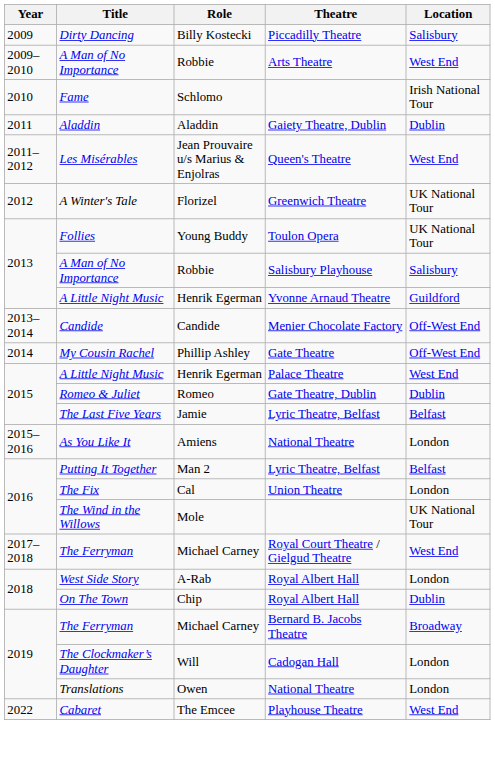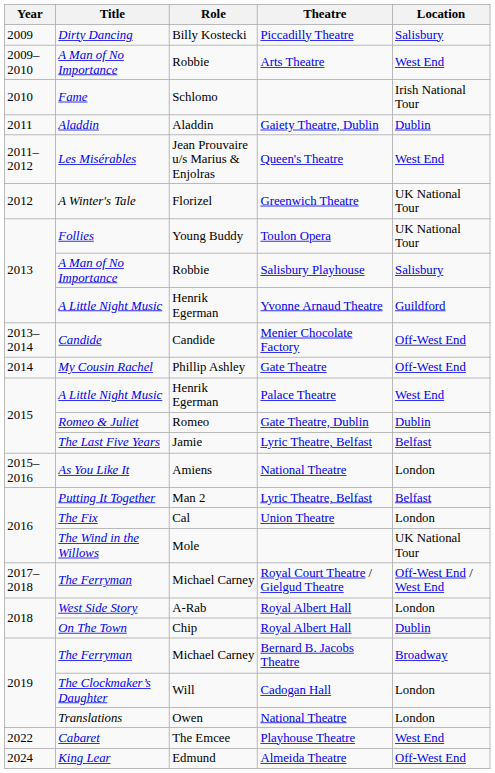 <table class="wikitable sortable">
 <tr>
 <th>Year</th>
 <th>Title</th>
 <th>Role</th>
 <th>Theatre</th>
 <th>Location</th>
 </tr>
 <tr>
 <td>2009</td>
 <td><em><a href='#'>Dirty Dancing</a></em></td>
 <td>Billy Kostecki</td>
 <td><a href='#'>Piccadilly Theatre</a></td>
 <td><a href='#'>Salisbury</a></td>
 </tr>
 <tr>
 <td>2009–2010</td>
 <td><em><a href='#'>A Man of No Importance</a></em></td>
 <td>Robbie</td>
 <td><a href='#'>Arts Theatre</a></td>
 <td><a href='#'>West End</a></td>
 </tr>
 <tr>
 <td>2010</td>
 <td><em><a href='#'>Fame</a></em></td>
 <td>Schlomo</td>
 <td></td>
 <td>Irish National Tour</td>
 </tr>
 <tr>
 <td>2011</td>
 <td><em><a href='#'>Aladdin</a></em></td>
 <td>Aladdin</td>
 <td><a href='#'>Gaiety Theatre, Dublin</a></td>
 <td><a href='#'>Dublin</a></td>
 </tr>
 <tr>
 <td>2011–2012</td>
 <td><em><a href='#'>Les Misérables</a></em></td>
 <td>Jean Prouvaire<br>u/s Marius & Enjolras</td>
 <td><a href='#'>Queen's Theatre</a></td>
 <td><a href='#'>West End</a></td>
 </tr>
 <tr>
 <td>2012</td>
 <td><em>A Winter's Tale</em></td>
 <td>Florizel</td>
 <td><a href='#'>Greenwich Theatre</a></td>
 <td>UK National Tour</td>
 </tr>
 <tr>
 <td rowspan="3">2013</td>
 <td><em><a href='#'>Follies</a></em></td>
 <td>Young Buddy</td>
 <td><a href='#'>Toulon Opera</a></td>
 <td>UK National Tour</td>
 </tr>
 <tr>
 <td><em><a href='#'>A Man of No Importance</a></em></td>
 <td>Robbie</td>
 <td><a href='#'>Salisbury Playhouse</a></td>
 <td><a href='#'>Salisbury</a></td>
 </tr>
 <tr>
 <td><em><a href='#'>A Little Night Music</a></em></td>
 <td>Henrik Egerman</td>
 <td><a href='#'>Yvonne Arnaud Theatre</a></td>
 <td><a href='#'>Guildford</a></td>
 </tr>
 <tr>
 <td>2013–2014</td>
 <td><em><a href='#'>Candide</a></em></td>
 <td>Candide</td>
 <td><a href='#'>Menier Chocolate Factory</a></td>
 <td><a href='#'>Off-West End</a></td>
 </tr>
 <tr>
 <td>2014</td>
 <td><em><a href='#'>My Cousin Rachel</a></em></td>
 <td>Phillip Ashley</td>
 <td><a href='#'>Gate Theatre</a></td>
 <td><a href='#'>Off-West End</a></td>
 </tr>
 <tr>
 <td rowspan="3">2015</td>
 <td><em><a href='#'>A Little Night Music</a></em></td>
 <td>Henrik Egerman</td>
 <td><a href='#'>Palace Theatre</a></td>
 <td><a href='#'>West End</a></td>
 </tr>
 <tr>
 <td><em><a href='#'>Romeo & Juliet</a></em></td>
 <td>Romeo</td>
 <td><a href='#'>Gate Theatre, Dublin</a></td>
 <td><a href='#'>Dublin</a></td>
 </tr>
 <tr>
 <td><em><a href='#'>The Last Five Years</a></em></td>
 <td>Jamie</td>
 <td><a href='#'>Lyric Theatre, Belfast</a></td>
 <td><a href='#'>Belfast</a></td>
 </tr>
 <tr>
 <td>2015–2016</td>
 <td><em><a href='#'>As You Like It</a></em></td>
 <td>Amiens</td>
 <td><a href='#'>National Theatre</a></td>
 <td>London</td>
 </tr>
 <tr>
 <td rowspan="3">2016</td>
 <td><em><a href='#'>Putting It Together</a></em></td>
 <td>Man 2</td>
 <td><a href='#'>Lyric Theatre, Belfast</a></td>
 <td><a href='#'>Belfast</a></td>
 </tr>
 <tr>
 <td><em><a href='#'>The Fix</a></em></td>
 <td>Cal</td>
 <td><a href='#'>Union Theatre</a></td>
 <td>London</td>
 </tr>
 <tr>
 <td><em><a href='#'>The Wind in the Willows</a></em></td>
 <td>Mole</td>
 <td></td>
 <td>UK National Tour</td>
 </tr>
 <tr>
 <td>2017–2018</td>
 <td><em><a href='#'>The Ferryman</a></em></td>
 <td>Michael Carney</td>
 <td><a href='#'>Royal Court Theatre</a> / <a href='#'>Gielgud Theatre</a></td>
-<td><a href='#'>West End</a></td>
+<td><a href='#'>Off-West End</a> / <a href='#'>West End</a></td>
 </tr>
 <tr>
 <td rowspan="2">2018</td>
 <td><em><a href='#'>West Side Story</a></em></td>
 <td>A-Rab</td>
 <td><a href='#'>Royal Albert Hall</a></td>
 <td>London</td>
 </tr>
 <tr>
 <td><em><a href='#'>On The Town</a></em></td>
 <td>Chip</td>
 <td><a href='#'>Royal Albert Hall</a></td>
 <td><a href='#'>Dublin</a></td>
 </tr>
 <tr>
 <td rowspan="3">2019</td>
 <td><em><a href='#'>The Ferryman</a></em></td>
 <td>Michael Carney</td>
 <td><a href='#'>Bernard B. Jacobs Theatre</a></td>
 <td><a href='#'>Broadway</a></td>
 </tr>
 <tr>
 <td><em><a href='#'>The Clockmaker’s Daughter</a></em></td>
 <td>Will</td>
 <td><a href='#'>Cadogan Hall</a></td>
 <td>London</td>
 </tr>
 <tr>
 <td><em>Translations</em></td>
 <td>Owen</td>
 <td><a href='#'>National Theatre</a></td>
 <td>London</td>
 </tr>
 <tr>
 <td>2022</td>
 <td><em><a href='#'>Cabaret</a></em></td>
 <td>The Emcee</td>
 <td><a href='#'>Playhouse Theatre</a></td>
 <td><a href='#'>West End</a></td>
 </tr>
+<tr>
+<td>2024</td>
+<td><em><a href='#'>King Lear</a></em></td>
+<td>Edmund</td>
+<td><a href='#'>Almeida Theatre</a></td>
+<td><a href='#'>Off-West End</a></td>
+</tr>
 </table>
